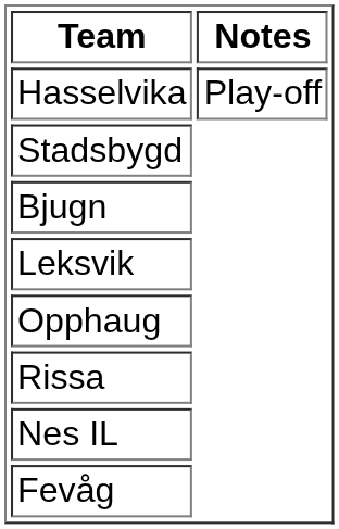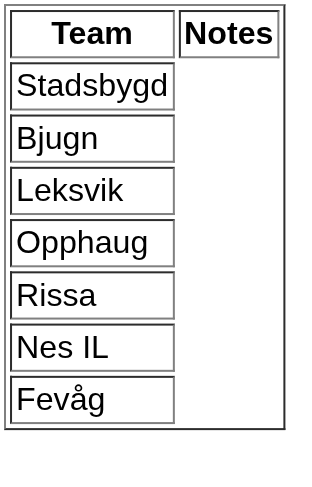 <table border="1" cellpadding="2">
 <tr>
 <th>Team</th>
 <th>Notes</th>
-</tr>
-<tr>
-<td>Hasselvika</td>
-<td>Play-off</td>
 </tr>
 <tr>
 <td>Stadsbygd</td>
 </tr>
 <tr>
 <td>Bjugn</td>
 </tr>
 <tr>
 <td>Leksvik</td>
 </tr>
 <tr>
 <td>Opphaug</td>
 </tr>
 <tr>
 <td>Rissa</td>
 </tr>
 <tr>
 <td>Nes IL</td>
 </tr>
 <tr>
 <td>Fevåg</td>
 </tr>
 </table>
